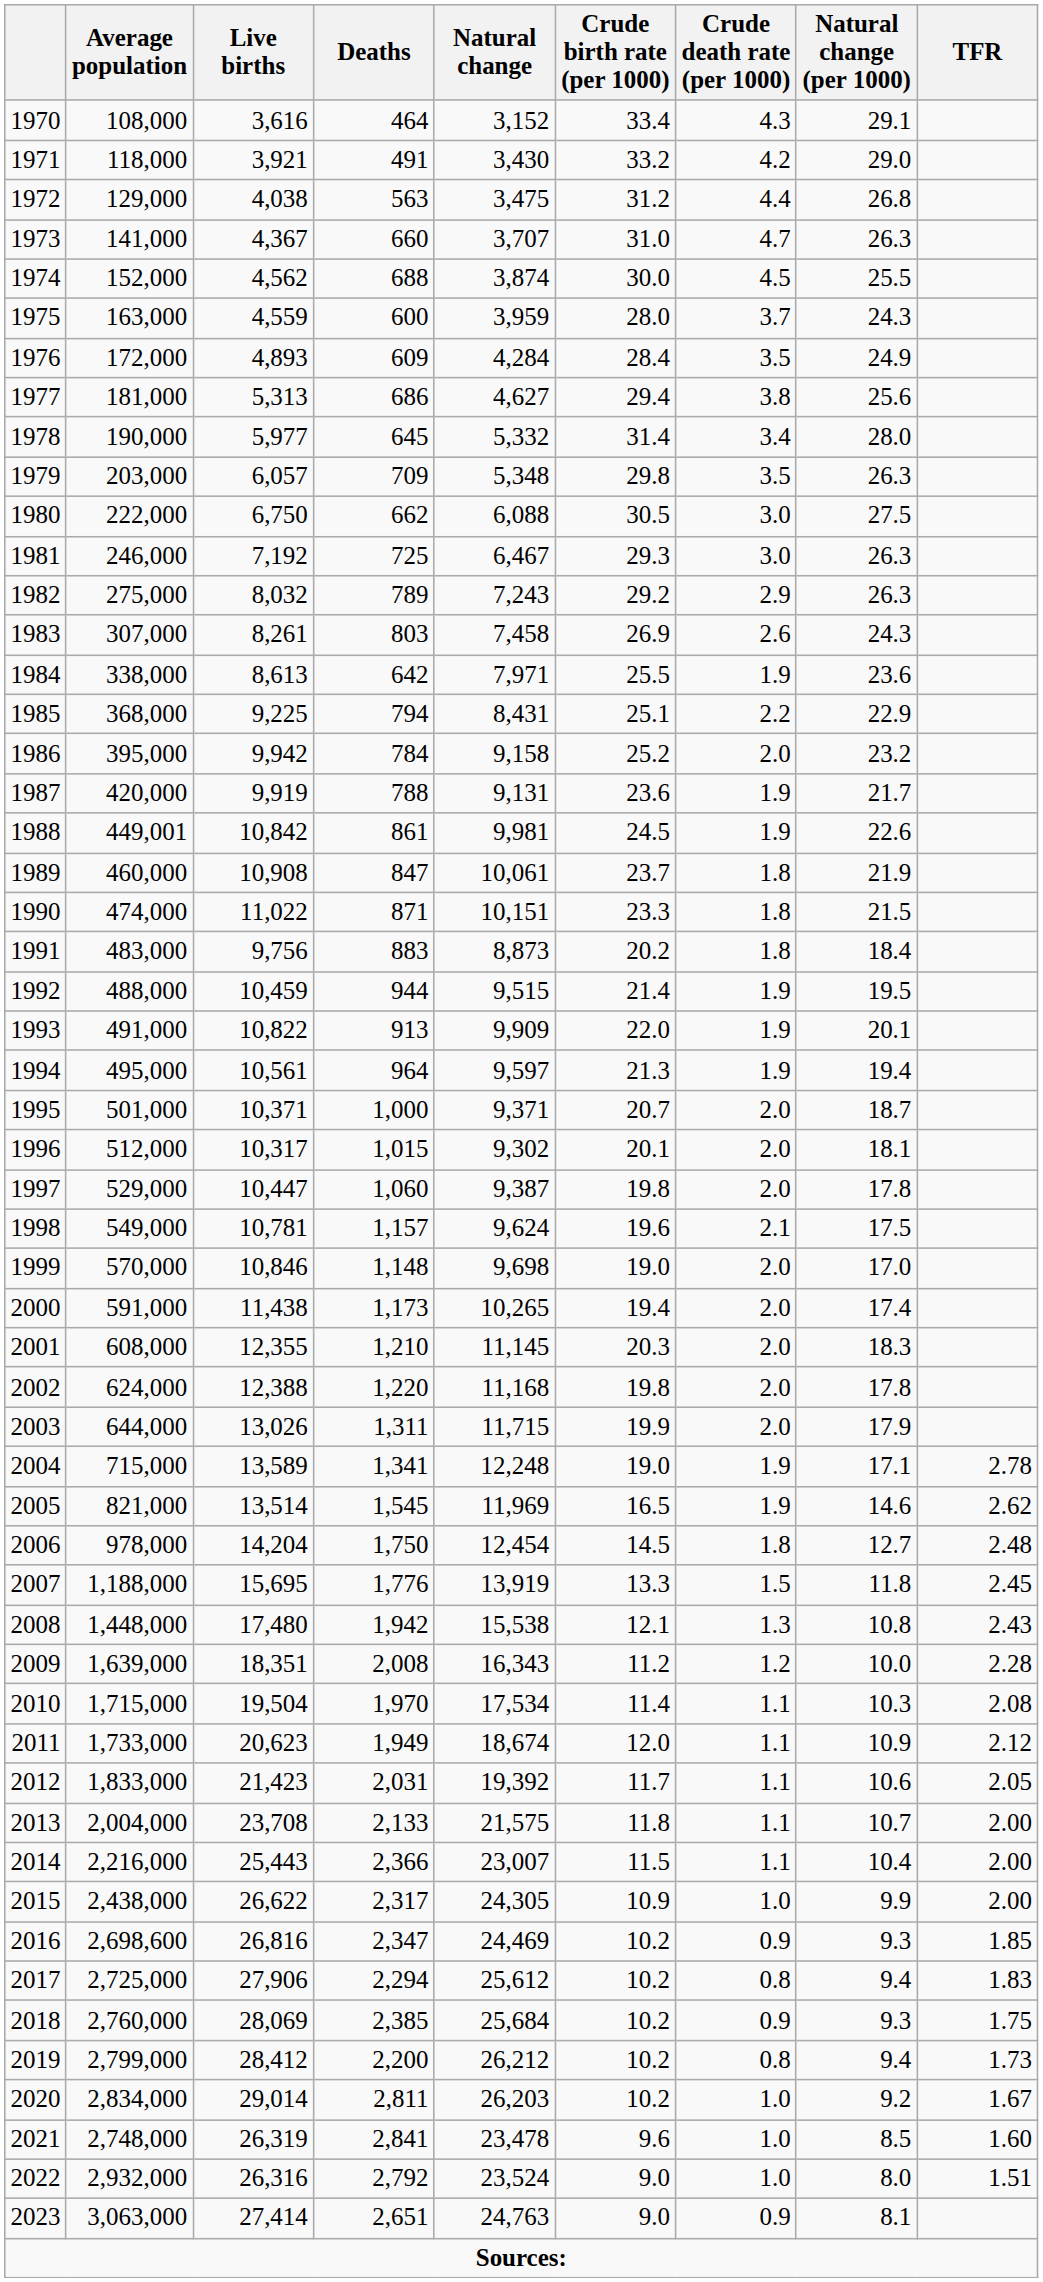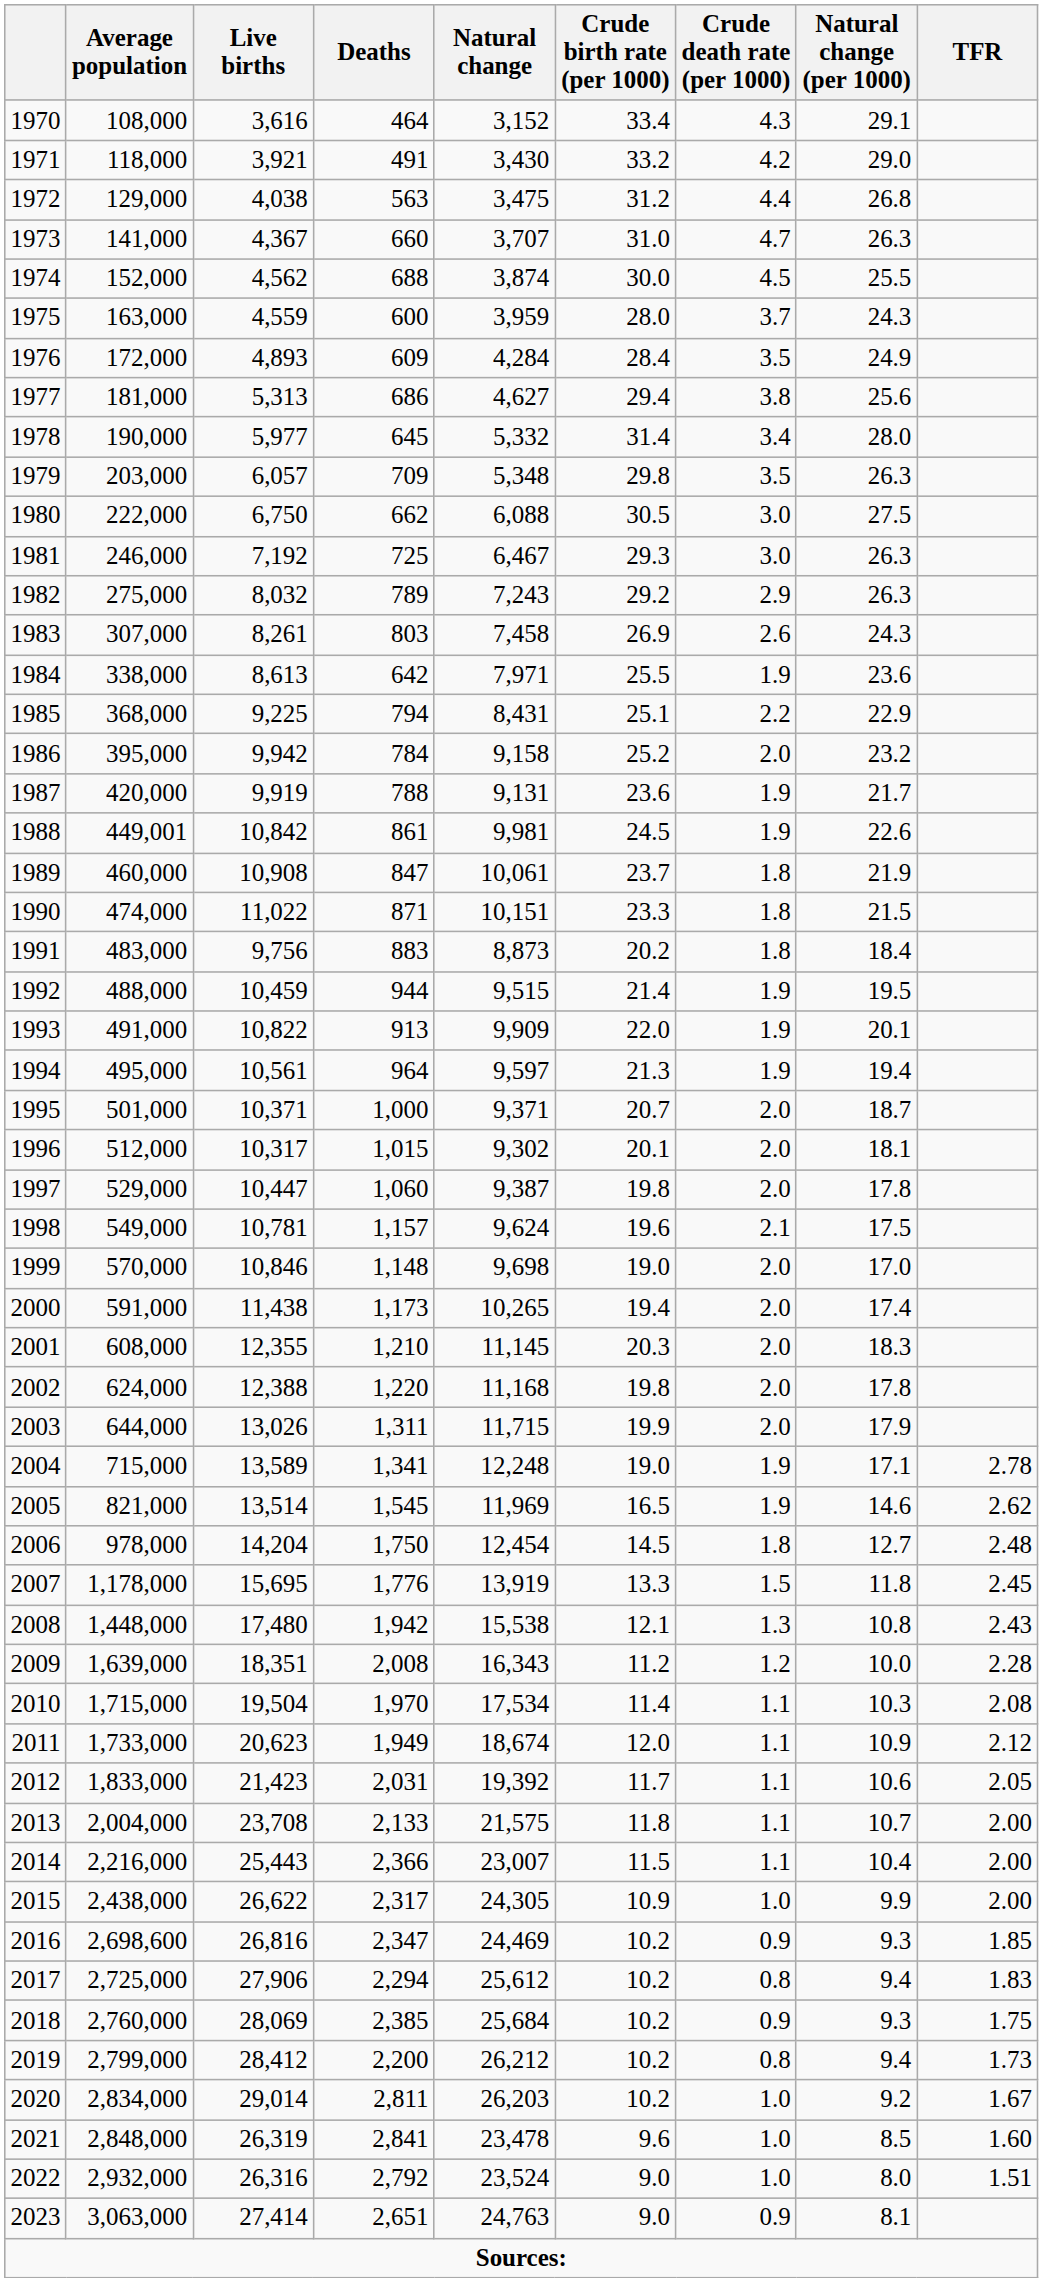 <table class="wikitable sortable" style="text-align: right;">
 <tr>
 <th></th>
 <th width="70pt">Average population</th>
 <th width="70pt">Live births</th>
 <th width="70pt">Deaths</th>
 <th width="70pt">Natural change</th>
 <th width="70pt">Crude birth rate (per 1000)</th>
 <th width="70pt">Crude death rate (per 1000)</th>
 <th width="70pt">Natural change (per 1000)</th>
 <th width="70pt">TFR</th>
 </tr>
 <tr>
 <td>1970</td>
 <td>108,000</td>
 <td>3,616</td>
 <td>464</td>
 <td>3,152</td>
 <td>33.4</td>
 <td>4.3</td>
 <td>29.1</td>
 <td></td>
 </tr>
 <tr>
 <td>1971</td>
 <td>118,000</td>
 <td>3,921</td>
 <td>491</td>
 <td>3,430</td>
 <td>33.2</td>
 <td>4.2</td>
 <td>29.0</td>
 <td></td>
 </tr>
 <tr>
 <td>1972</td>
 <td>129,000</td>
 <td>4,038</td>
 <td>563</td>
 <td>3,475</td>
 <td>31.2</td>
 <td>4.4</td>
 <td>26.8</td>
 <td></td>
 </tr>
 <tr>
 <td>1973</td>
 <td>141,000</td>
 <td>4,367</td>
 <td>660</td>
 <td>3,707</td>
 <td>31.0</td>
 <td>4.7</td>
 <td>26.3</td>
 <td></td>
 </tr>
 <tr>
 <td>1974</td>
 <td>152,000</td>
 <td>4,562</td>
 <td>688</td>
 <td>3,874</td>
 <td>30.0</td>
 <td>4.5</td>
 <td>25.5</td>
 <td></td>
 </tr>
 <tr>
 <td>1975</td>
 <td>163,000</td>
 <td>4,559</td>
 <td>600</td>
 <td>3,959</td>
 <td>28.0</td>
 <td>3.7</td>
 <td>24.3</td>
 <td></td>
 </tr>
 <tr>
 <td>1976</td>
 <td>172,000</td>
 <td>4,893</td>
 <td>609</td>
 <td>4,284</td>
 <td>28.4</td>
 <td>3.5</td>
 <td>24.9</td>
 <td></td>
 </tr>
 <tr>
 <td>1977</td>
 <td>181,000</td>
 <td>5,313</td>
 <td>686</td>
 <td>4,627</td>
 <td>29.4</td>
 <td>3.8</td>
 <td>25.6</td>
 <td></td>
 </tr>
 <tr>
 <td>1978</td>
 <td>190,000</td>
 <td>5,977</td>
 <td>645</td>
 <td>5,332</td>
 <td>31.4</td>
 <td>3.4</td>
 <td>28.0</td>
 <td></td>
 </tr>
 <tr>
 <td>1979</td>
 <td>203,000</td>
 <td>6,057</td>
 <td>709</td>
 <td>5,348</td>
 <td>29.8</td>
 <td>3.5</td>
 <td>26.3</td>
 <td></td>
 </tr>
 <tr>
 <td>1980</td>
 <td>222,000</td>
 <td>6,750</td>
 <td>662</td>
 <td>6,088</td>
 <td>30.5</td>
 <td>3.0</td>
 <td>27.5</td>
 <td></td>
 </tr>
 <tr>
 <td>1981</td>
 <td>246,000</td>
 <td>7,192</td>
 <td>725</td>
 <td>6,467</td>
 <td>29.3</td>
 <td>3.0</td>
 <td>26.3</td>
 <td></td>
 </tr>
 <tr>
 <td>1982</td>
 <td>275,000</td>
 <td>8,032</td>
 <td>789</td>
 <td>7,243</td>
 <td>29.2</td>
 <td>2.9</td>
 <td>26.3</td>
 <td></td>
 </tr>
 <tr>
 <td>1983</td>
 <td>307,000</td>
 <td>8,261</td>
 <td>803</td>
 <td>7,458</td>
 <td>26.9</td>
 <td>2.6</td>
 <td>24.3</td>
 <td></td>
 </tr>
 <tr>
 <td>1984</td>
 <td>338,000</td>
 <td>8,613</td>
 <td>642</td>
 <td>7,971</td>
 <td>25.5</td>
 <td>1.9</td>
 <td>23.6</td>
 <td></td>
 </tr>
 <tr>
 <td>1985</td>
 <td>368,000</td>
 <td>9,225</td>
 <td>794</td>
 <td>8,431</td>
 <td>25.1</td>
 <td>2.2</td>
 <td>22.9</td>
 <td></td>
 </tr>
 <tr>
 <td>1986</td>
 <td>395,000</td>
 <td>9,942</td>
 <td>784</td>
 <td>9,158</td>
 <td>25.2</td>
 <td>2.0</td>
 <td>23.2</td>
 <td></td>
 </tr>
 <tr>
 <td>1987</td>
 <td>420,000</td>
 <td>9,919</td>
 <td>788</td>
 <td>9,131</td>
 <td>23.6</td>
 <td>1.9</td>
 <td>21.7</td>
 <td></td>
 </tr>
 <tr>
 <td>1988</td>
 <td>449,001</td>
 <td>10,842</td>
 <td>861</td>
 <td>9,981</td>
 <td>24.5</td>
 <td>1.9</td>
 <td>22.6</td>
 <td></td>
 </tr>
 <tr>
 <td>1989</td>
 <td>460,000</td>
 <td>10,908</td>
 <td>847</td>
 <td>10,061</td>
 <td>23.7</td>
 <td>1.8</td>
 <td>21.9</td>
 <td></td>
 </tr>
 <tr>
 <td>1990</td>
 <td>474,000</td>
 <td>11,022</td>
 <td>871</td>
 <td>10,151</td>
 <td>23.3</td>
 <td>1.8</td>
 <td>21.5</td>
 <td></td>
 </tr>
 <tr>
 <td>1991</td>
 <td>483,000</td>
 <td>9,756</td>
 <td>883</td>
 <td>8,873</td>
 <td>20.2</td>
 <td>1.8</td>
 <td>18.4</td>
 <td></td>
 </tr>
 <tr>
 <td>1992</td>
 <td>488,000</td>
 <td>10,459</td>
 <td>944</td>
 <td>9,515</td>
 <td>21.4</td>
 <td>1.9</td>
 <td>19.5</td>
 <td></td>
 </tr>
 <tr>
 <td>1993</td>
 <td>491,000</td>
 <td>10,822</td>
 <td>913</td>
 <td>9,909</td>
 <td>22.0</td>
 <td>1.9</td>
 <td>20.1</td>
 <td></td>
 </tr>
 <tr>
 <td>1994</td>
 <td>495,000</td>
 <td>10,561</td>
 <td>964</td>
 <td>9,597</td>
 <td>21.3</td>
 <td>1.9</td>
 <td>19.4</td>
 <td></td>
 </tr>
 <tr>
 <td>1995</td>
 <td>501,000</td>
 <td>10,371</td>
 <td>1,000</td>
 <td>9,371</td>
 <td>20.7</td>
 <td>2.0</td>
 <td>18.7</td>
 <td></td>
 </tr>
 <tr>
 <td>1996</td>
 <td>512,000</td>
 <td>10,317</td>
 <td>1,015</td>
 <td>9,302</td>
 <td>20.1</td>
 <td>2.0</td>
 <td>18.1</td>
 <td></td>
 </tr>
 <tr>
 <td>1997</td>
 <td>529,000</td>
 <td>10,447</td>
 <td>1,060</td>
 <td>9,387</td>
 <td>19.8</td>
 <td>2.0</td>
 <td>17.8</td>
 <td></td>
 </tr>
 <tr>
 <td>1998</td>
 <td>549,000</td>
 <td>10,781</td>
 <td>1,157</td>
 <td>9,624</td>
 <td>19.6</td>
 <td>2.1</td>
 <td>17.5</td>
 <td></td>
 </tr>
 <tr>
 <td>1999</td>
 <td>570,000</td>
 <td>10,846</td>
 <td>1,148</td>
 <td>9,698</td>
 <td>19.0</td>
 <td>2.0</td>
 <td>17.0</td>
 <td></td>
 </tr>
 <tr>
 <td>2000</td>
 <td>591,000</td>
 <td>11,438</td>
 <td>1,173</td>
 <td>10,265</td>
 <td>19.4</td>
 <td>2.0</td>
 <td>17.4</td>
 <td></td>
 </tr>
 <tr>
 <td>2001</td>
 <td>608,000</td>
 <td>12,355</td>
 <td>1,210</td>
 <td>11,145</td>
 <td>20.3</td>
 <td>2.0</td>
 <td>18.3</td>
 <td></td>
 </tr>
 <tr>
 <td>2002</td>
 <td>624,000</td>
 <td>12,388</td>
 <td>1,220</td>
 <td>11,168</td>
 <td>19.8</td>
 <td>2.0</td>
 <td>17.8</td>
 <td></td>
 </tr>
 <tr>
 <td>2003</td>
 <td>644,000</td>
 <td>13,026</td>
 <td>1,311</td>
 <td>11,715</td>
 <td>19.9</td>
 <td>2.0</td>
 <td>17.9</td>
 <td></td>
 </tr>
 <tr>
 <td>2004</td>
 <td>715,000</td>
 <td>13,589</td>
 <td>1,341</td>
 <td>12,248</td>
 <td>19.0</td>
 <td>1.9</td>
 <td>17.1</td>
 <td>2.78</td>
 </tr>
 <tr>
 <td>2005</td>
 <td>821,000</td>
 <td>13,514</td>
 <td>1,545</td>
 <td>11,969</td>
 <td>16.5</td>
 <td>1.9</td>
 <td>14.6</td>
 <td>2.62</td>
 </tr>
 <tr>
 <td>2006</td>
 <td>978,000</td>
 <td>14,204</td>
 <td>1,750</td>
 <td>12,454</td>
 <td>14.5</td>
 <td>1.8</td>
 <td>12.7</td>
 <td>2.48</td>
 </tr>
 <tr>
 <td>2007</td>
-<td>1,188,000</td>
+<td>1,178,000</td>
 <td>15,695</td>
 <td>1,776</td>
 <td>13,919</td>
 <td>13.3</td>
 <td>1.5</td>
 <td>11.8</td>
 <td>2.45</td>
 </tr>
 <tr>
 <td>2008</td>
 <td>1,448,000</td>
 <td>17,480</td>
 <td>1,942</td>
 <td>15,538</td>
 <td>12.1</td>
 <td>1.3</td>
 <td>10.8</td>
 <td>2.43</td>
 </tr>
 <tr>
 <td>2009</td>
 <td>1,639,000</td>
 <td>18,351</td>
 <td>2,008</td>
 <td>16,343</td>
 <td>11.2</td>
 <td>1.2</td>
 <td>10.0</td>
 <td>2.28</td>
 </tr>
 <tr>
 <td>2010</td>
 <td>1,715,000</td>
 <td>19,504</td>
 <td>1,970</td>
 <td>17,534</td>
 <td>11.4</td>
 <td>1.1</td>
 <td>10.3</td>
 <td>2.08</td>
 </tr>
 <tr>
 <td>2011</td>
 <td>1,733,000</td>
 <td>20,623</td>
 <td>1,949</td>
 <td>18,674</td>
 <td>12.0</td>
 <td>1.1</td>
 <td>10.9</td>
 <td>2.12</td>
 </tr>
 <tr>
 <td>2012</td>
 <td>1,833,000</td>
 <td>21,423</td>
 <td>2,031</td>
 <td>19,392</td>
 <td>11.7</td>
 <td>1.1</td>
 <td>10.6</td>
 <td>2.05</td>
 </tr>
 <tr>
 <td>2013</td>
 <td>2,004,000</td>
 <td>23,708</td>
 <td>2,133</td>
 <td>21,575</td>
 <td>11.8</td>
 <td>1.1</td>
 <td>10.7</td>
 <td>2.00</td>
 </tr>
 <tr>
 <td>2014</td>
 <td>2,216,000</td>
 <td>25,443</td>
 <td>2,366</td>
 <td>23,007</td>
 <td>11.5</td>
 <td>1.1</td>
 <td>10.4</td>
 <td>2.00</td>
 </tr>
 <tr>
 <td>2015</td>
 <td>2,438,000</td>
 <td>26,622</td>
 <td>2,317</td>
 <td>24,305</td>
 <td>10.9</td>
 <td>1.0</td>
 <td>9.9</td>
 <td>2.00</td>
 </tr>
 <tr>
 <td>2016</td>
 <td>2,698,600</td>
 <td>26,816</td>
 <td>2,347</td>
 <td>24,469</td>
 <td>10.2</td>
 <td>0.9</td>
 <td>9.3</td>
 <td>1.85</td>
 </tr>
 <tr>
 <td>2017</td>
 <td>2,725,000</td>
 <td>27,906</td>
 <td>2,294</td>
 <td>25,612</td>
 <td>10.2</td>
 <td>0.8</td>
 <td>9.4</td>
 <td>1.83</td>
 </tr>
 <tr>
 <td>2018</td>
 <td>2,760,000</td>
 <td>28,069</td>
 <td>2,385</td>
 <td>25,684</td>
 <td>10.2</td>
 <td>0.9</td>
 <td>9.3</td>
 <td>1.75</td>
 </tr>
 <tr>
 <td>2019</td>
 <td>2,799,000</td>
 <td>28,412</td>
 <td>2,200</td>
 <td>26,212</td>
 <td>10.2</td>
 <td>0.8</td>
 <td>9.4</td>
 <td>1.73</td>
 </tr>
 <tr>
 <td>2020</td>
 <td>2,834,000</td>
 <td>29,014</td>
 <td>2,811</td>
 <td>26,203</td>
 <td>10.2</td>
 <td>1.0</td>
 <td>9.2</td>
 <td>1.67</td>
 </tr>
 <tr>
 <td>2021</td>
-<td>2,748,000</td>
+<td>2,848,000</td>
 <td>26,319</td>
 <td>2,841</td>
 <td>23,478</td>
 <td>9.6</td>
 <td>1.0</td>
 <td>8.5</td>
 <td>1.60</td>
 </tr>
 <tr>
 <td>2022</td>
 <td>2,932,000</td>
 <td>26,316</td>
 <td>2,792</td>
 <td>23,524</td>
 <td>9.0</td>
 <td>1.0</td>
 <td>8.0</td>
 <td>1.51</td>
 </tr>
 <tr>
 <td>2023</td>
 <td>3,063,000</td>
 <td>27,414</td>
 <td>2,651</td>
 <td>24,763</td>
 <td>9.0</td>
 <td>0.9</td>
 <td>8.1</td>
 <td></td>
 </tr>
 <tr>
 <td colspan="9" style="text-align: center;"><strong>Sources:</strong></td>
 </tr>
 </table>
